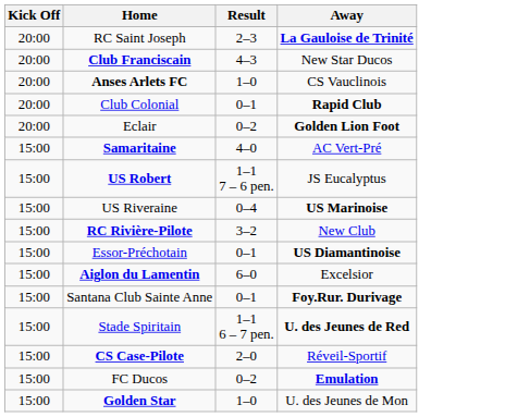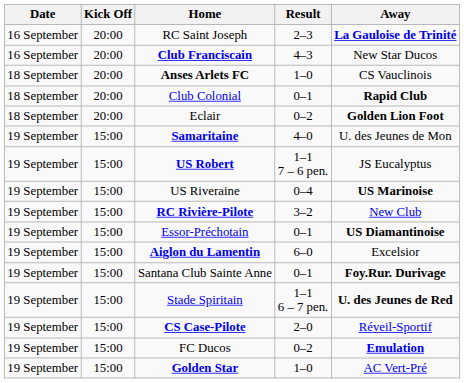 <table class="wikitable" style="text-align:center;">
 <tr>
+<th scope="col">Date</th>
 <th scope="col">Kick Off</th>
 <th scope="col">Home</th>
 <th scope="col">Result</th>
 <th scope="col">Away</th>
 </tr>
 <tr>
+<td>16 September</td>
 <td>20:00</td>
 <td>RC Saint Joseph</td>
 <td>2–3</td>
 <td><strong><a href='#'>La Gauloise de Trinité</a></strong></td>
 </tr>
 <tr>
+<td>16 September</td>
 <td>20:00</td>
 <td><strong><a href='#'>Club Franciscain</a></strong></td>
 <td>4–3</td>
 <td>New Star Ducos</td>
 </tr>
 <tr>
+<td>18 September</td>
 <td>20:00</td>
 <td><strong>Anses Arlets FC</strong></td>
 <td>1–0</td>
 <td>CS Vauclinois</td>
 </tr>
 <tr>
+<td>18 September</td>
 <td>20:00</td>
 <td><a href='#'>Club Colonial</a></td>
 <td>0–1</td>
 <td><strong>Rapid Club</strong></td>
 </tr>
 <tr>
+<td>18 September</td>
 <td>20:00</td>
 <td>Eclair</td>
 <td>0–2</td>
 <td><strong>Golden Lion Foot</strong></td>
 </tr>
 <tr>
+<td>19 September</td>
 <td>15:00</td>
 <td><strong><a href='#'>Samaritaine</a></strong></td>
 <td>4–0</td>
-<td><a href='#'>AC Vert-Pré</a></td>
+<td>U. des Jeunes de Mon</td>
 </tr>
 <tr>
+<td>19 September</td>
 <td>15:00</td>
 <td><strong><a href='#'>US Robert</a></strong></td>
 <td>1–1 <br> 7 – 6 pen.</td>
 <td>JS Eucalyptus</td>
 </tr>
 <tr>
+<td>19 September</td>
 <td>15:00</td>
 <td>US Riveraine</td>
 <td>0–4</td>
 <td><strong>US Marinoise</strong></td>
 </tr>
 <tr>
+<td>19 September</td>
 <td>15:00</td>
 <td><strong><a href='#'>RC Rivière-Pilote</a></strong></td>
 <td>3–2</td>
 <td><a href='#'>New Club</a></td>
 </tr>
 <tr>
+<td>19 September</td>
 <td>15:00</td>
 <td><a href='#'>Essor-Préchotain</a></td>
 <td>0–1</td>
 <td><strong>US Diamantinoise</strong></td>
 </tr>
 <tr>
+<td>19 September</td>
 <td>15:00</td>
 <td><strong><a href='#'>Aiglon du Lamentin</a></strong></td>
 <td>6–0</td>
 <td>Excelsior</td>
 </tr>
 <tr>
+<td>19 September</td>
 <td>15:00</td>
 <td>Santana Club Sainte Anne</td>
 <td>0–1</td>
 <td><strong>Foy.Rur. Durivage</strong></td>
 </tr>
 <tr>
+<td>19 September</td>
 <td>15:00</td>
 <td><a href='#'>Stade Spiritain</a></td>
 <td>1–1 <br> 6 – 7 pen.</td>
 <td><strong>U. des Jeunes de Red</strong></td>
 </tr>
 <tr>
+<td>19 September</td>
 <td>15:00</td>
 <td><strong><a href='#'>CS Case-Pilote</a></strong></td>
 <td>2–0</td>
 <td><a href='#'>Réveil-Sportif</a></td>
 </tr>
 <tr>
+<td>19 September</td>
 <td>15:00</td>
 <td>FC Ducos</td>
 <td>0–2</td>
 <td><strong><a href='#'>Emulation</a></strong></td>
 </tr>
 <tr>
+<td>19 September</td>
 <td>15:00</td>
 <td><strong><a href='#'>Golden Star</a></strong></td>
 <td>1–0</td>
-<td>U. des Jeunes de Mon</td>
+<td><a href='#'>AC Vert-Pré</a></td>
 </tr>
 </table>
